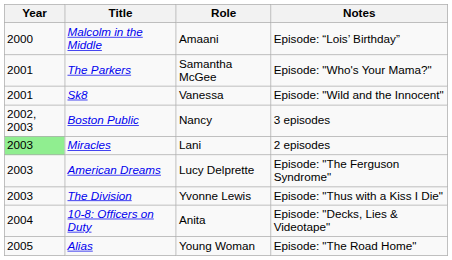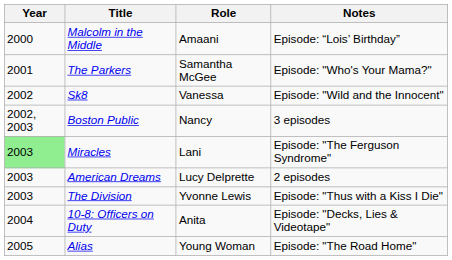 <table class="wikitable sortable">
 <tr>
 <th>Year</th>
 <th>Title</th>
 <th>Role</th>
 <th>Notes</th>
 </tr>
 <tr>
 <td>2000</td>
 <td><em><a href='#'>Malcolm in the Middle</a></em></td>
 <td>Amaani</td>
 <td>Episode: “Lois’ Birthday”</td>
 </tr>
 <tr>
 <td>2001</td>
 <td><em><a href='#'>The Parkers</a></em></td>
 <td>Samantha McGee</td>
 <td>Episode: "Who's Your Mama?"</td>
 </tr>
 <tr>
-<td>2001</td>
+<td>2002</td>
 <td><a href='#'><em>Sk8</em></a></td>
 <td>Vanessa</td>
 <td>Episode: "Wild and the Innocent"</td>
 </tr>
 <tr>
 <td>2002, 2003</td>
 <td><em><a href='#'>Boston Public</a></em></td>
 <td>Nancy</td>
 <td>3 episodes</td>
 </tr>
 <tr>
 <td style="background: lightgreen;">2003</td>
 <td><a href='#'><em>Miracles</em></a></td>
 <td>Lani</td>
-<td>2 episodes</td>
+<td>Episode: "The Ferguson Syndrome"</td>
 </tr>
 <tr>
 <td>2003</td>
 <td><em><a href='#'>American Dreams</a></em></td>
 <td>Lucy Delprette</td>
-<td>Episode: "The Ferguson Syndrome"</td>
+<td>2 episodes</td>
 </tr>
 <tr>
 <td>2003</td>
 <td><em><a href='#'>The Division</a></em></td>
 <td>Yvonne Lewis</td>
 <td>Episode: "Thus with a Kiss I Die"</td>
 </tr>
 <tr>
 <td>2004</td>
 <td><em><a href='#'>10-8: Officers on Duty</a></em></td>
 <td>Anita</td>
 <td>Episode: "Decks, Lies & Videotape"</td>
 </tr>
 <tr>
 <td>2005</td>
 <td><a href='#'><em>Alias</em></a></td>
 <td>Young Woman</td>
 <td>Episode: "The Road Home"</td>
 </tr>
 </table>
